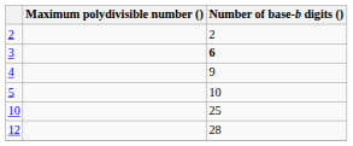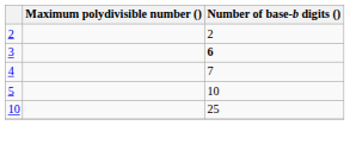 <table class="wikitable">
 <tr>
 <th></th>
 <th>Maximum polydivisible number ()</th>
 <th>Number of base-<em>b</em> digits ()</th>
 </tr>
 <tr>
 <td><a href='#'>2</a></td>
 <td></td>
 <td>2</td>
 </tr>
 <tr>
 <td><a href='#'>3</a></td>
 <td></td>
 <td><strong>6</strong></td>
 </tr>
 <tr>
 <td><a href='#'>4</a></td>
 <td></td>
-<td>9</td>
+<td>7</td>
 </tr>
 <tr>
 <td><a href='#'>5</a></td>
 <td></td>
 <td>10</td>
 </tr>
 <tr>
 <td><a href='#'>10</a></td>
 <td></td>
 <td>25</td>
 </tr>
 <tr>
-<td><a href='#'>12</a></td>
-<td></td>
-<td>28</td>
-</tr>
-<tr>
 </tr>
 </table>
